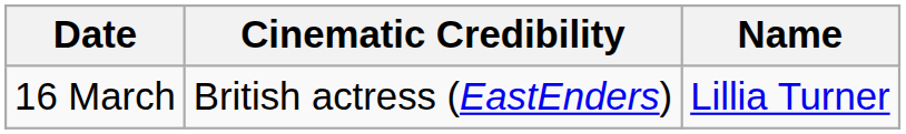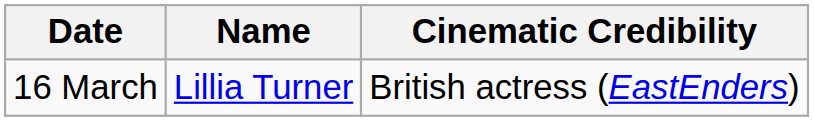 <table class="wikitable">
 <tr>
 <th>Date</th>
+<th>Name</th>
 <th>Cinematic Credibility</th>
-<th>Name</th>
 </tr>
 <tr>
 <td>16 March</td>
+<td><a href='#'>Lillia Turner</a></td>
 <td>British actress (<em><a href='#'>EastEnders</a></em>)</td>
-<td><a href='#'>Lillia Turner</a></td>
 </tr>
 </table>
